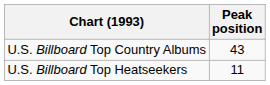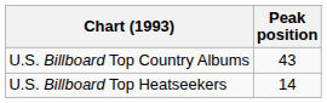 <table class="wikitable">
 <tr>
 <th>Chart (1993)</th>
 <th>Peak<br>position</th>
 </tr>
 <tr>
 <td>U.S. <em>Billboard</em> Top Country Albums</td>
 <td style="text-align:center;">43</td>
 </tr>
 <tr>
 <td>U.S. <em>Billboard</em> Top Heatseekers</td>
-<td style="text-align:center;">11</td>
+<td style="text-align:center;">14</td>
 </tr>
 </table>
